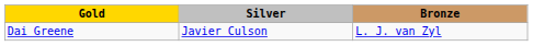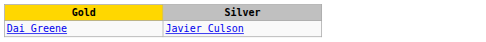 <table class="wikitable" style="text-align:left">
 <tr align="center">
 <td width=200 bgcolor=gold><strong>Gold</strong></td>
 <td width=200 bgcolor=silver><strong>Silver</strong></td>
-<td width=200 bgcolor=CC9966><strong>Bronze</strong></td>
 </tr>
 <tr>
 <td><a href='#'>Dai Greene</a><br><em></em></td>
 <td><a href='#'>Javier Culson</a><br><em></em></td>
-<td><a href='#'>L. J. van Zyl</a><br><em></em></td>
 </tr>
 </table>
